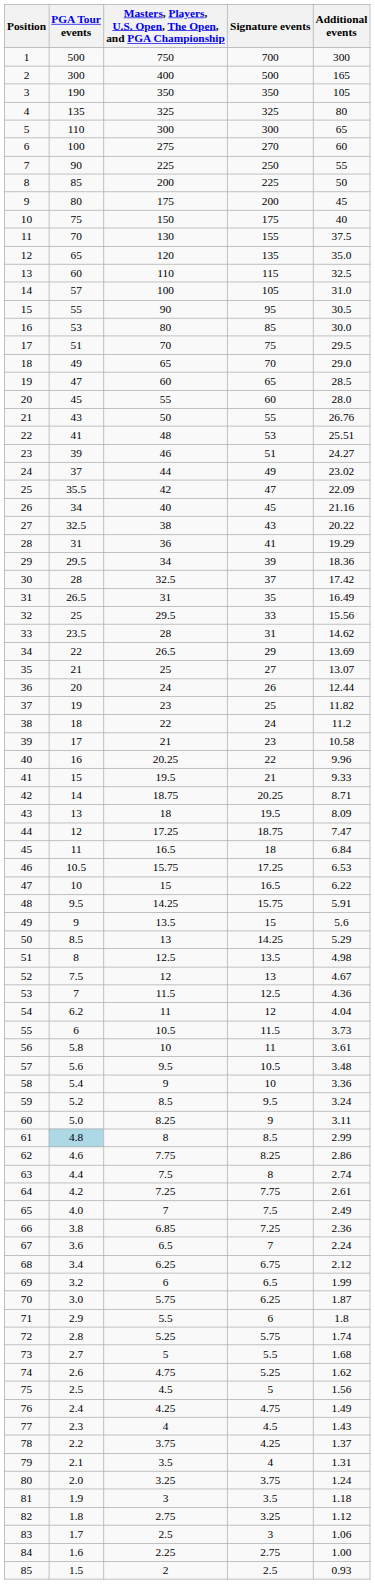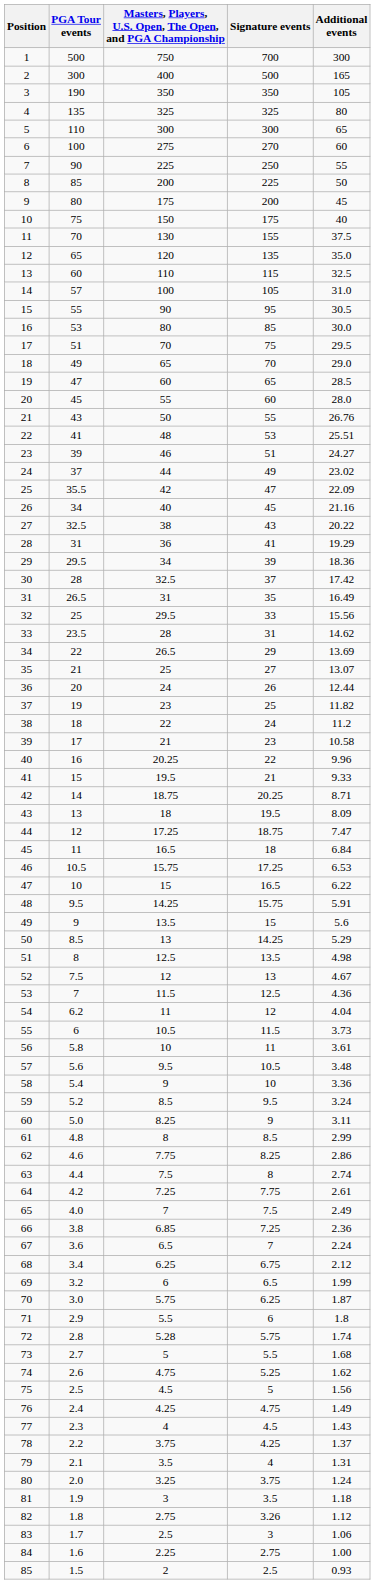 <table class="wikitable" style="text-align:center">
 <tr>
 <th>Position</th>
 <th><a href='#'>PGA Tour</a><br>events</th>
 <th><a href='#'>Masters</a>, <a href='#'>Players</a>,<br><a href='#'>U.S. Open</a>, <a href='#'>The Open</a>,<br> and <a href='#'>PGA Championship</a></th>
 <th>Signature events</th>
 <th>Additional<br>events</th>
 </tr>
 <tr>
 <td>1</td>
 <td>500</td>
 <td>750</td>
 <td>700</td>
 <td>300</td>
 </tr>
 <tr>
 <td>2</td>
 <td>300</td>
 <td>400</td>
 <td>500</td>
 <td>165</td>
 </tr>
 <tr>
 <td>3</td>
 <td>190</td>
 <td>350</td>
 <td>350</td>
 <td>105</td>
 </tr>
 <tr>
 <td>4</td>
 <td>135</td>
 <td>325</td>
 <td>325</td>
 <td>80</td>
 </tr>
 <tr>
 <td>5</td>
 <td>110</td>
 <td>300</td>
 <td>300</td>
 <td>65</td>
 </tr>
 <tr>
 <td>6</td>
 <td>100</td>
 <td>275</td>
 <td>270</td>
 <td>60</td>
 </tr>
 <tr>
 <td>7</td>
 <td>90</td>
 <td>225</td>
 <td>250</td>
 <td>55</td>
 </tr>
 <tr>
 <td>8</td>
 <td>85</td>
 <td>200</td>
 <td>225</td>
 <td>50</td>
 </tr>
 <tr>
 <td>9</td>
 <td>80</td>
 <td>175</td>
 <td>200</td>
 <td>45</td>
 </tr>
 <tr>
 <td>10</td>
 <td>75</td>
 <td>150</td>
 <td>175</td>
 <td>40</td>
 </tr>
 <tr>
 <td>11</td>
 <td>70</td>
 <td>130</td>
 <td>155</td>
 <td>37.5</td>
 </tr>
 <tr>
 <td>12</td>
 <td>65</td>
 <td>120</td>
 <td>135</td>
 <td>35.0</td>
 </tr>
 <tr>
 <td>13</td>
 <td>60</td>
 <td>110</td>
 <td>115</td>
 <td>32.5</td>
 </tr>
 <tr>
 <td>14</td>
 <td>57</td>
 <td>100</td>
 <td>105</td>
 <td>31.0</td>
 </tr>
 <tr>
 <td>15</td>
 <td>55</td>
 <td>90</td>
 <td>95</td>
 <td>30.5</td>
 </tr>
 <tr>
 <td>16</td>
 <td>53</td>
 <td>80</td>
 <td>85</td>
 <td>30.0</td>
 </tr>
 <tr>
 <td>17</td>
 <td>51</td>
 <td>70</td>
 <td>75</td>
 <td>29.5</td>
 </tr>
 <tr>
 <td>18</td>
 <td>49</td>
 <td>65</td>
 <td>70</td>
 <td>29.0</td>
 </tr>
 <tr>
 <td>19</td>
 <td>47</td>
 <td>60</td>
 <td>65</td>
 <td>28.5</td>
 </tr>
 <tr>
 <td>20</td>
 <td>45</td>
 <td>55</td>
 <td>60</td>
 <td>28.0</td>
 </tr>
 <tr>
 <td>21</td>
 <td>43</td>
 <td>50</td>
 <td>55</td>
 <td>26.76</td>
 </tr>
 <tr>
 <td>22</td>
 <td>41</td>
 <td>48</td>
 <td>53</td>
 <td>25.51</td>
 </tr>
 <tr>
 <td>23</td>
 <td>39</td>
 <td>46</td>
 <td>51</td>
 <td>24.27</td>
 </tr>
 <tr>
 <td>24</td>
 <td>37</td>
 <td>44</td>
 <td>49</td>
 <td>23.02</td>
 </tr>
 <tr>
 <td>25</td>
 <td>35.5</td>
 <td>42</td>
 <td>47</td>
 <td>22.09</td>
 </tr>
 <tr>
 <td>26</td>
 <td>34</td>
 <td>40</td>
 <td>45</td>
 <td>21.16</td>
 </tr>
 <tr>
 <td>27</td>
 <td>32.5</td>
 <td>38</td>
 <td>43</td>
 <td>20.22</td>
 </tr>
 <tr>
 <td>28</td>
 <td>31</td>
 <td>36</td>
 <td>41</td>
 <td>19.29</td>
 </tr>
 <tr>
 <td>29</td>
 <td>29.5</td>
 <td>34</td>
 <td>39</td>
 <td>18.36</td>
 </tr>
 <tr>
 <td>30</td>
 <td>28</td>
 <td>32.5</td>
 <td>37</td>
 <td>17.42</td>
 </tr>
 <tr>
 <td>31</td>
 <td>26.5</td>
 <td>31</td>
 <td>35</td>
 <td>16.49</td>
 </tr>
 <tr>
 <td>32</td>
 <td>25</td>
 <td>29.5</td>
 <td>33</td>
 <td>15.56</td>
 </tr>
 <tr>
 <td>33</td>
 <td>23.5</td>
 <td>28</td>
 <td>31</td>
 <td>14.62</td>
 </tr>
 <tr>
 <td>34</td>
 <td>22</td>
 <td>26.5</td>
 <td>29</td>
 <td>13.69</td>
 </tr>
 <tr>
 <td>35</td>
 <td>21</td>
 <td>25</td>
 <td>27</td>
 <td>13.07</td>
 </tr>
 <tr>
 <td>36</td>
 <td>20</td>
 <td>24</td>
 <td>26</td>
 <td>12.44</td>
 </tr>
 <tr>
 <td>37</td>
 <td>19</td>
 <td>23</td>
 <td>25</td>
 <td>11.82</td>
 </tr>
 <tr>
 <td>38</td>
 <td>18</td>
 <td>22</td>
 <td>24</td>
 <td>11.2</td>
 </tr>
 <tr>
 <td>39</td>
 <td>17</td>
 <td>21</td>
 <td>23</td>
 <td>10.58</td>
 </tr>
 <tr>
 <td>40</td>
 <td>16</td>
 <td>20.25</td>
 <td>22</td>
 <td>9.96</td>
 </tr>
 <tr>
 <td>41</td>
 <td>15</td>
 <td>19.5</td>
 <td>21</td>
 <td>9.33</td>
 </tr>
 <tr>
 <td>42</td>
 <td>14</td>
 <td>18.75</td>
 <td>20.25</td>
 <td>8.71</td>
 </tr>
 <tr>
 <td>43</td>
 <td>13</td>
 <td>18</td>
 <td>19.5</td>
 <td>8.09</td>
 </tr>
 <tr>
 <td>44</td>
 <td>12</td>
 <td>17.25</td>
 <td>18.75</td>
 <td>7.47</td>
 </tr>
 <tr>
 <td>45</td>
 <td>11</td>
 <td>16.5</td>
 <td>18</td>
 <td>6.84</td>
 </tr>
 <tr>
 <td>46</td>
 <td>10.5</td>
 <td>15.75</td>
 <td>17.25</td>
 <td>6.53</td>
 </tr>
 <tr>
 <td>47</td>
 <td>10</td>
 <td>15</td>
 <td>16.5</td>
 <td>6.22</td>
 </tr>
 <tr>
 <td>48</td>
 <td>9.5</td>
 <td>14.25</td>
 <td>15.75</td>
 <td>5.91</td>
 </tr>
 <tr>
 <td>49</td>
 <td>9</td>
 <td>13.5</td>
 <td>15</td>
 <td>5.6</td>
 </tr>
 <tr>
 <td>50</td>
 <td>8.5</td>
 <td>13</td>
 <td>14.25</td>
 <td>5.29</td>
 </tr>
 <tr>
 <td>51</td>
 <td>8</td>
 <td>12.5</td>
 <td>13.5</td>
 <td>4.98</td>
 </tr>
 <tr>
 <td>52</td>
 <td>7.5</td>
 <td>12</td>
 <td>13</td>
 <td>4.67</td>
 </tr>
 <tr>
 <td>53</td>
 <td>7</td>
 <td>11.5</td>
 <td>12.5</td>
 <td>4.36</td>
 </tr>
 <tr>
 <td>54</td>
 <td>6.2</td>
 <td>11</td>
 <td>12</td>
 <td>4.04</td>
 </tr>
 <tr>
 <td>55</td>
 <td>6</td>
 <td>10.5</td>
 <td>11.5</td>
 <td>3.73</td>
 </tr>
 <tr>
 <td>56</td>
 <td>5.8</td>
 <td>10</td>
 <td>11</td>
 <td>3.61</td>
 </tr>
 <tr>
 <td>57</td>
 <td>5.6</td>
 <td>9.5</td>
 <td>10.5</td>
 <td>3.48</td>
 </tr>
 <tr>
 <td>58</td>
 <td>5.4</td>
 <td>9</td>
 <td>10</td>
 <td>3.36</td>
 </tr>
 <tr>
 <td>59</td>
 <td>5.2</td>
 <td>8.5</td>
 <td>9.5</td>
 <td>3.24</td>
 </tr>
 <tr>
 <td>60</td>
 <td>5.0</td>
 <td>8.25</td>
 <td>9</td>
 <td>3.11</td>
 </tr>
 <tr>
 <td>61</td>
-<td style="background: lightblue;">4.8</td>
+<td>4.8</td>
 <td>8</td>
 <td>8.5</td>
 <td>2.99</td>
 </tr>
 <tr>
 <td>62</td>
 <td>4.6</td>
 <td>7.75</td>
 <td>8.25</td>
 <td>2.86</td>
 </tr>
 <tr>
 <td>63</td>
 <td>4.4</td>
 <td>7.5</td>
 <td>8</td>
 <td>2.74</td>
 </tr>
 <tr>
 <td>64</td>
 <td>4.2</td>
 <td>7.25</td>
 <td>7.75</td>
 <td>2.61</td>
 </tr>
 <tr>
 <td>65</td>
 <td>4.0</td>
 <td>7</td>
 <td>7.5</td>
 <td>2.49</td>
 </tr>
 <tr>
 <td>66</td>
 <td>3.8</td>
 <td>6.85</td>
 <td>7.25</td>
 <td>2.36</td>
 </tr>
 <tr>
 <td>67</td>
 <td>3.6</td>
 <td>6.5</td>
 <td>7</td>
 <td>2.24</td>
 </tr>
 <tr>
 <td>68</td>
 <td>3.4</td>
 <td>6.25</td>
 <td>6.75</td>
 <td>2.12</td>
 </tr>
 <tr>
 <td>69</td>
 <td>3.2</td>
 <td>6</td>
 <td>6.5</td>
 <td>1.99</td>
 </tr>
 <tr>
 <td>70</td>
 <td>3.0</td>
 <td>5.75</td>
 <td>6.25</td>
 <td>1.87</td>
 </tr>
 <tr>
 <td>71</td>
 <td>2.9</td>
 <td>5.5</td>
 <td>6</td>
 <td>1.8</td>
 </tr>
 <tr>
 <td>72</td>
 <td>2.8</td>
-<td>5.25</td>
+<td>5.28</td>
 <td>5.75</td>
 <td>1.74</td>
 </tr>
 <tr>
 <td>73</td>
 <td>2.7</td>
 <td>5</td>
 <td>5.5</td>
 <td>1.68</td>
 </tr>
 <tr>
 <td>74</td>
 <td>2.6</td>
 <td>4.75</td>
 <td>5.25</td>
 <td>1.62</td>
 </tr>
 <tr>
 <td>75</td>
 <td>2.5</td>
 <td>4.5</td>
 <td>5</td>
 <td>1.56</td>
 </tr>
 <tr>
 <td>76</td>
 <td>2.4</td>
 <td>4.25</td>
 <td>4.75</td>
 <td>1.49</td>
 </tr>
 <tr>
 <td>77</td>
 <td>2.3</td>
 <td>4</td>
 <td>4.5</td>
 <td>1.43</td>
 </tr>
 <tr>
 <td>78</td>
 <td>2.2</td>
 <td>3.75</td>
 <td>4.25</td>
 <td>1.37</td>
 </tr>
 <tr>
 <td>79</td>
 <td>2.1</td>
 <td>3.5</td>
 <td>4</td>
 <td>1.31</td>
 </tr>
 <tr>
 <td>80</td>
 <td>2.0</td>
 <td>3.25</td>
 <td>3.75</td>
 <td>1.24</td>
 </tr>
 <tr>
 <td>81</td>
 <td>1.9</td>
 <td>3</td>
 <td>3.5</td>
 <td>1.18</td>
 </tr>
 <tr>
 <td>82</td>
 <td>1.8</td>
 <td>2.75</td>
-<td>3.25</td>
+<td>3.26</td>
 <td>1.12</td>
 </tr>
 <tr>
 <td>83</td>
 <td>1.7</td>
 <td>2.5</td>
 <td>3</td>
 <td>1.06</td>
 </tr>
 <tr>
 <td>84</td>
 <td>1.6</td>
 <td>2.25</td>
 <td>2.75</td>
 <td>1.00</td>
 </tr>
 <tr>
 <td>85</td>
 <td>1.5</td>
 <td>2</td>
 <td>2.5</td>
 <td>0.93</td>
 </tr>
 </table>
